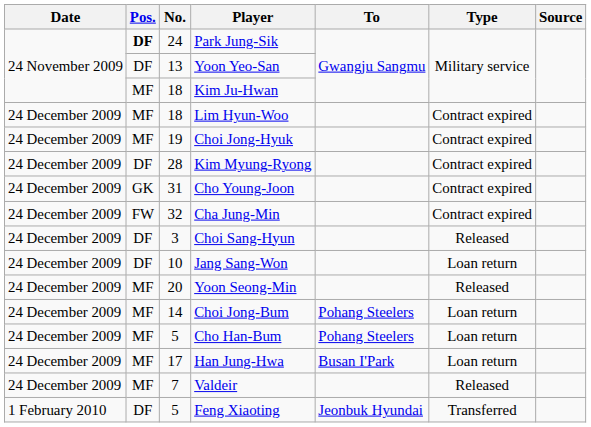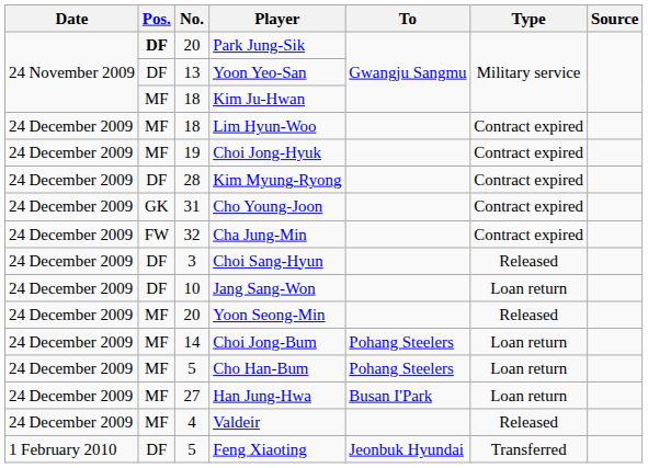 <table class="wikitable" style="font-size:95%; text-align:center;">
 <tr>
 <th>Date</th>
 <th width=25><a href='#'>Pos.</a></th>
 <th width=25>No.</th>
 <th>Player</th>
 <th>To</th>
 <th>Type</th>
 <th>Source </th>
 </tr>
 <tr>
 <td rowspan="3">24 November 2009</td>
 <td><strong>DF</strong></td>
-<td>24</td>
+<td>20</td>
 <td align=left> <a href='#'>Park Jung-Sik</a></td>
 <td rowspan="3" align=left> <a href='#'>Gwangju Sangmu</a></td>
 <td rowspan="3">Military service</td>
 <td rowspan="3"></td>
 </tr>
 <tr>
 <td>DF</td>
 <td>13</td>
 <td align=left> <a href='#'>Yoon Yeo-San</a></td>
 </tr>
 <tr>
 <td>MF</td>
 <td>18</td>
 <td align=left> <a href='#'>Kim Ju-Hwan</a></td>
 </tr>
 <tr>
 <td align=left>24 December 2009</td>
 <td>MF</td>
 <td>18</td>
 <td align=left> <a href='#'>Lim Hyun-Woo</a></td>
 <td align=left></td>
 <td>Contract expired</td>
 <td></td>
 </tr>
 <tr>
 <td align=left>24 December 2009</td>
 <td>MF</td>
 <td>19</td>
 <td align=left> <a href='#'>Choi Jong-Hyuk</a></td>
 <td align=left></td>
 <td>Contract expired</td>
 <td></td>
 </tr>
 <tr>
 <td align=left>24 December 2009</td>
 <td>DF</td>
 <td>28</td>
 <td align=left> <a href='#'>Kim Myung-Ryong</a></td>
 <td align=left></td>
 <td>Contract expired</td>
 <td></td>
 </tr>
 <tr>
 <td align=left>24 December 2009</td>
 <td>GK</td>
 <td>31</td>
 <td align=left> <a href='#'>Cho Young-Joon</a></td>
 <td align=left></td>
 <td>Contract expired</td>
 <td></td>
 </tr>
 <tr>
 <td align=left>24 December 2009</td>
 <td>FW</td>
 <td>32</td>
 <td align=left> <a href='#'>Cha Jung-Min</a></td>
 <td align=left></td>
 <td>Contract expired</td>
 <td></td>
 </tr>
 <tr>
 <td align=left>24 December 2009</td>
 <td>DF</td>
 <td>3</td>
 <td align=left> <a href='#'>Choi Sang-Hyun</a></td>
 <td align=left></td>
 <td>Released</td>
 <td></td>
 </tr>
 <tr>
 <td align=left>24 December 2009</td>
 <td>DF</td>
 <td>10</td>
 <td align=left> <a href='#'>Jang Sang-Won</a></td>
 <td align=left></td>
 <td>Loan return</td>
 <td></td>
 </tr>
 <tr>
 <td align=left>24 December 2009</td>
 <td>MF</td>
 <td>20</td>
 <td align=left> <a href='#'>Yoon Seong-Min</a></td>
 <td align=left></td>
 <td>Released</td>
 <td></td>
 </tr>
 <tr>
 <td align=left>24 December 2009</td>
 <td>MF</td>
 <td>14</td>
 <td align=left> <a href='#'>Choi Jong-Bum</a></td>
 <td align=left> <a href='#'>Pohang Steelers</a></td>
 <td>Loan return</td>
 <td></td>
 </tr>
 <tr>
 <td align=left>24 December 2009</td>
 <td>MF</td>
 <td>5</td>
 <td align=left> <a href='#'>Cho Han-Bum</a></td>
 <td align=left> <a href='#'>Pohang Steelers</a></td>
 <td>Loan return</td>
 <td></td>
 </tr>
 <tr>
 <td align=left>24 December 2009</td>
 <td>MF</td>
-<td>17</td>
+<td>27</td>
 <td align=left> <a href='#'>Han Jung-Hwa</a></td>
 <td align=left> <a href='#'>Busan I'Park</a></td>
 <td>Loan return</td>
 <td></td>
 </tr>
 <tr>
 <td align=left>24 December 2009</td>
 <td>MF</td>
-<td>7</td>
+<td>4</td>
 <td align=left> <a href='#'>Valdeir</a></td>
 <td align=left></td>
 <td>Released</td>
 <td></td>
 </tr>
 <tr>
 <td align=left>1 February 2010</td>
 <td>DF</td>
 <td>5</td>
 <td align=left> <a href='#'>Feng Xiaoting</a></td>
 <td align=left> <a href='#'>Jeonbuk Hyundai</a></td>
 <td>Transferred</td>
 <td><small></small></td>
 </tr>
 </table>
